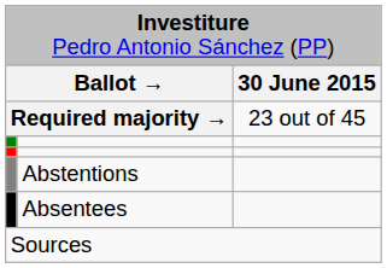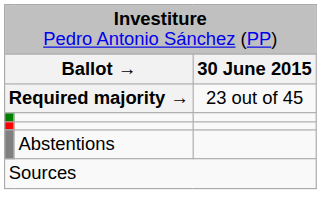 <table class="wikitable" style="text-align:center;">
 <tr>
 <td colspan="3" align="center" bgcolor="#C0C0C0"><strong>Investiture</strong><br><a href='#'>Pedro Antonio Sánchez</a> (<a href='#'>PP</a>)</td>
 </tr>
 <tr>
 <th colspan="2" width="150px">Ballot →</th>
 <th>30 June 2015</th>
 </tr>
 <tr>
 <th colspan="2">Required majority →</th>
 <td>23 out of 45 </td>
 </tr>
 <tr>
 <th width="1px" style="background:green;"></th>
 <td align="left"></td>
 <td></td>
 </tr>
 <tr>
 <th style="color:inherit;background:red;"></th>
 <td align="left"></td>
 <td></td>
 </tr>
 <tr>
 <th style="color:inherit;background:gray;"></th>
 <td align="left"><span>Abstentions</span></td>
 <td></td>
 </tr>
 <tr>
-<th style="color:inherit;background:black;"></th>
-<td align="left"><span>Absentees</span></td>
-<td></td>
-</tr>
-<tr>
 <td align="left" colspan="3">Sources</td>
 </tr>
 </table>
